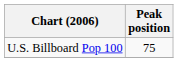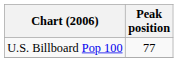 <table class="wikitable">
 <tr>
 <th>Chart (2006)</th>
 <th>Peak<br>position</th>
 </tr>
 <tr>
 <td>U.S. Billboard <a href='#'>Pop 100</a></td>
-<td align="center">75</td>
+<td align="center">77</td>
 </tr>
 <tr>
 </tr>
 </table>
